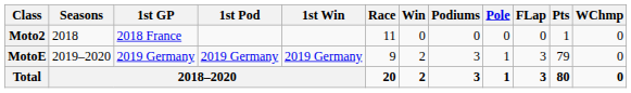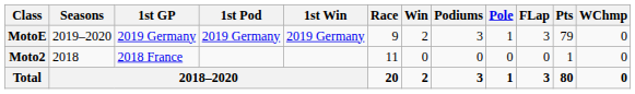 <table class="wikitable" style=text-align:right;">
 <tr>
 <th>Class</th>
 <th>Seasons</th>
 <th>1st GP</th>
 <th>1st Pod</th>
 <th>1st Win</th>
 <th>Race</th>
 <th>Win</th>
 <th>Podiums</th>
 <th><a href='#'>Pole</a></th>
 <th>FLap</th>
 <th>Pts</th>
 <th>WChmp</th>
 </tr>
 <tr>
+<th>MotoE</th>
+<td>2019–2020</td>
+<td style="text-align:left;"><a href='#'>2019 Germany</a></td>
+<td style="text-align:left;"><a href='#'>2019 Germany</a></td>
+<td style="text-align:left;"><a href='#'>2019 Germany</a></td>
+<td>9</td>
+<td>2</td>
+<td>3</td>
+<td>1</td>
+<td>3</td>
+<td>79</td>
+<td>0</td>
+</tr>
+<tr>
 <th>Moto2</th>
 <td style="text-align:left;">2018</td>
 <td style="text-align:left;"><a href='#'>2018 France</a></td>
 <td style="text-align:left;"></td>
 <td style="text-align:left;"></td>
 <td>11</td>
 <td>0</td>
 <td>0</td>
 <td>0</td>
 <td>0</td>
 <td>1</td>
 <td>0</td>
 </tr>
 <tr>
-<th>MotoE</th>
-<td>2019–2020</td>
-<td style="text-align:left;"><a href='#'>2019 Germany</a></td>
-<td style="text-align:left;"><a href='#'>2019 Germany</a></td>
-<td style="text-align:left;"><a href='#'>2019 Germany</a></td>
-<td>9</td>
-<td>2</td>
-<td>3</td>
-<td>1</td>
-<td>3</td>
-<td>79</td>
-<td>0</td>
-</tr>
-<tr>
 <th>Total</th>
 <th colspan="4">2018–2020</th>
 <td><strong>20</strong></td>
 <td><strong>2</strong></td>
 <td><strong>3</strong></td>
 <td><strong>1</strong></td>
 <td><strong>3</strong></td>
 <td><strong>80</strong></td>
 <td><strong>0</strong></td>
 </tr>
 </table>
